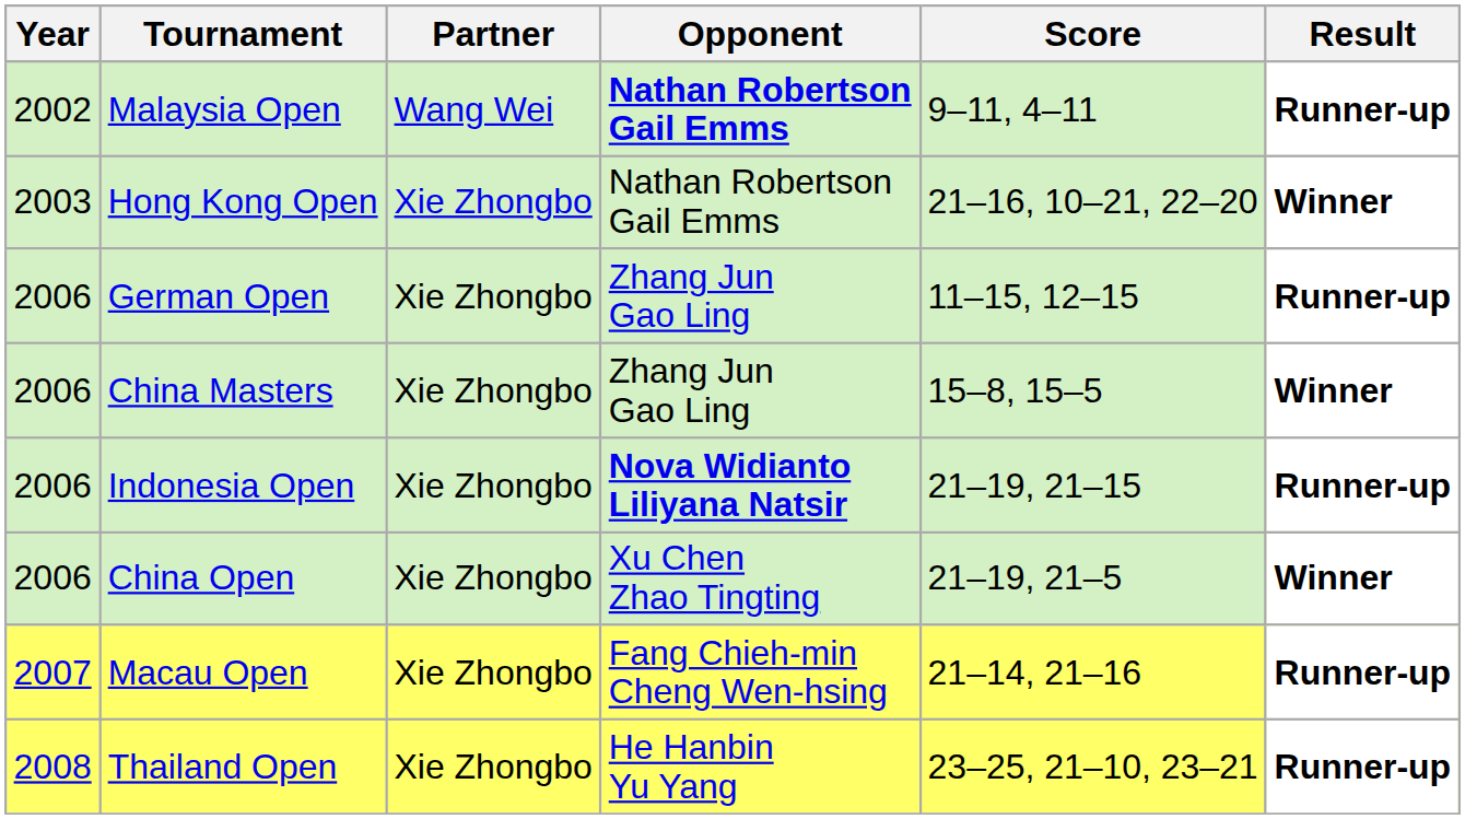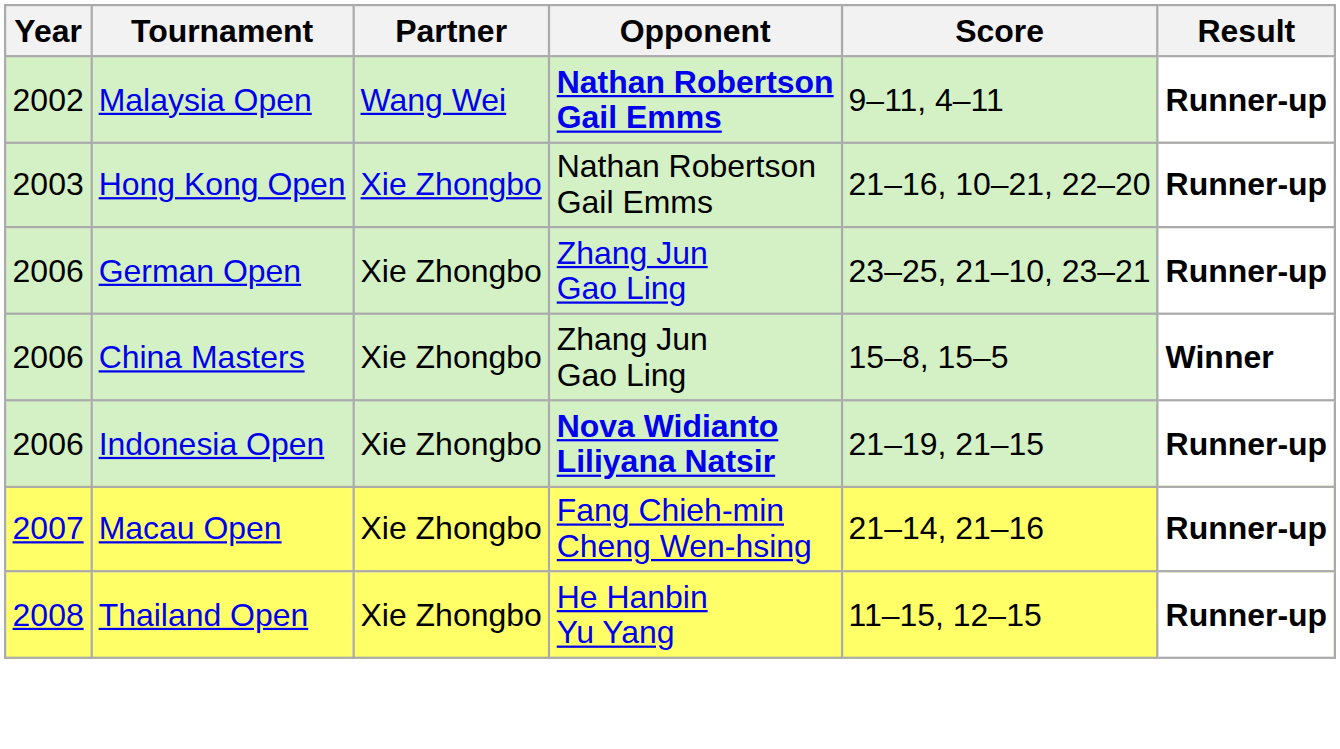 <table class="sortable wikitable" style="font-size: 90%;">
 <tr>
 <th>Year</th>
 <th>Tournament</th>
 <th>Partner</th>
 <th>Opponent</th>
 <th>Score</th>
 <th>Result</th>
 </tr>
 <tr style="background:#D4F1C5">
 <td align="center">2002</td>
 <td align="left"><a href='#'>Malaysia Open</a></td>
 <td align="left"> <a href='#'>Wang Wei</a></td>
 <td align="left"><strong> <a href='#'>Nathan Robertson</a><br> <a href='#'>Gail Emms</a></strong></td>
 <td align="left">9–11, 4–11</td>
 <td style="text-align:left; background:white"> <strong>Runner-up</strong></td>
 </tr>
 <tr style="background:#D4F1C5">
 <td align="center">2003</td>
 <td align="left"><a href='#'>Hong Kong Open</a></td>
 <td align="left"> <a href='#'>Xie Zhongbo</a></td>
 <td align="left"> Nathan Robertson<br> Gail Emms</td>
 <td align="left">21–16, 10–21, 22–20</td>
-<td style="text-align:left; background:white"> <strong>Winner</strong></td>
+<td style="text-align:left; background:white"> <strong>Runner-up</strong></td>
 </tr>
 <tr style="background:#D4F1C5">
 <td align="center">2006</td>
 <td align="left"><a href='#'>German Open</a></td>
 <td align="left"> Xie Zhongbo</td>
 <td align="left"> <a href='#'>Zhang Jun</a><br> <a href='#'>Gao Ling</a></td>
-<td align="left">11–15, 12–15</td>
+<td align="left">23–25, 21–10, 23–21</td>
 <td style="text-align:left; background:white"> <strong>Runner-up</strong></td>
 </tr>
 <tr style="background:#D4F1C5">
 <td align="center">2006</td>
 <td align="left"><a href='#'>China Masters</a></td>
 <td align="left"> Xie Zhongbo</td>
 <td align="left"> Zhang Jun<br> Gao Ling</td>
 <td align="left">15–8, 15–5</td>
 <td style="text-align:left; background:white"> <strong>Winner</strong></td>
 </tr>
 <tr style="background:#D4F1C5">
 <td align="center">2006</td>
 <td align="left"><a href='#'>Indonesia Open</a></td>
 <td align="left"> Xie Zhongbo</td>
 <td align="left"><strong> <a href='#'>Nova Widianto</a><br> <a href='#'>Liliyana Natsir</a></strong></td>
 <td align="left">21–19, 21–15</td>
 <td style="text-align:left; background:white"> <strong>Runner-up</strong></td>
 </tr>
-<tr style="background:#D4F1C5">
-<td align="center">2006</td>
-<td align="left"><a href='#'>China Open</a></td>
-<td align="left"> Xie Zhongbo</td>
-<td align="left"> <a href='#'>Xu Chen</a><br> <a href='#'>Zhao Tingting</a></td>
-<td align="left">21–19, 21–5</td>
-<td style="text-align:left; background:white"> <strong>Winner</strong></td>
-</tr>
 <tr style="background:#FFFF67">
 <td align="center"><a href='#'>2007</a></td>
 <td align="left"><a href='#'>Macau Open</a></td>
 <td align="left"> Xie Zhongbo</td>
 <td align="left"> <a href='#'>Fang Chieh-min</a><br> <a href='#'>Cheng Wen-hsing</a></td>
 <td align="left">21–14, 21–16</td>
 <td style="text-align:left; background:white"> <strong>Runner-up</strong></td>
 </tr>
 <tr style="background:#FFFF67">
 <td align="center"><a href='#'>2008</a></td>
 <td align="left"><a href='#'>Thailand Open</a></td>
 <td align="left"> Xie Zhongbo</td>
 <td align="left"> <a href='#'>He Hanbin</a><br> <a href='#'>Yu Yang</a></td>
-<td align="left">23–25, 21–10, 23–21</td>
+<td align="left">11–15, 12–15</td>
 <td style="text-align:left; background:white"> <strong>Runner-up</strong></td>
 </tr>
 </table>
